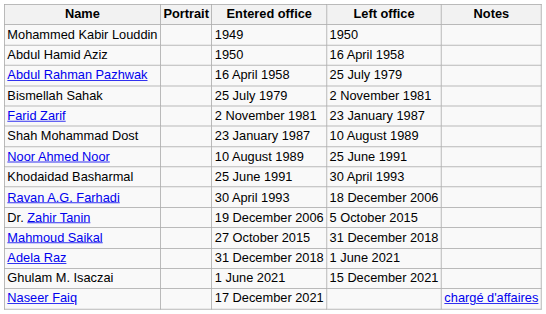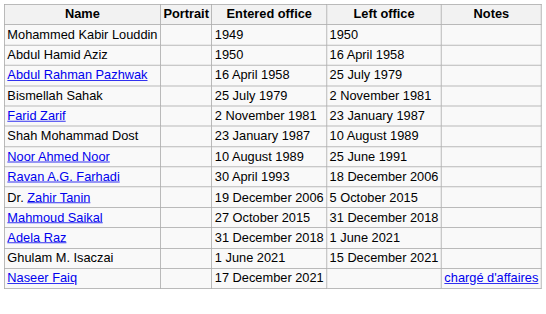 <table class="wikitable">
 <tr>
 <th>Name</th>
 <th width=50>Portrait</th>
 <th>Entered office</th>
 <th>Left office</th>
 <th>Notes</th>
 </tr>
 <tr>
 <td>Mohammed Kabir Louddin</td>
 <td></td>
 <td>1949</td>
 <td>1950</td>
 <td></td>
 </tr>
 <tr>
 <td>Abdul Hamid Aziz</td>
 <td></td>
 <td>1950</td>
 <td>16 April 1958</td>
 <td></td>
 </tr>
 <tr>
 <td><a href='#'>Abdul Rahman Pazhwak</a></td>
 <td></td>
 <td>16 April 1958</td>
 <td>25 July 1979</td>
 <td></td>
 </tr>
 <tr>
 <td>Bismellah Sahak</td>
 <td></td>
 <td>25 July 1979</td>
 <td>2 November 1981</td>
 <td></td>
 </tr>
 <tr>
 <td><a href='#'>Farid Zarif</a></td>
 <td></td>
 <td>2 November 1981</td>
 <td>23 January 1987</td>
 <td></td>
 </tr>
 <tr>
 <td>Shah Mohammad Dost</td>
 <td></td>
 <td>23 January 1987</td>
 <td>10 August 1989</td>
 <td></td>
 </tr>
 <tr>
 <td><a href='#'>Noor Ahmed Noor</a></td>
 <td></td>
 <td>10 August 1989</td>
 <td>25 June 1991</td>
 <td></td>
 </tr>
 <tr>
-<td>Khodaidad Basharmal</td>
-<td></td>
-<td>25 June 1991</td>
-<td>30 April 1993</td>
-<td></td>
-</tr>
-<tr>
 <td><a href='#'>Ravan A.G. Farhadi</a></td>
 <td></td>
 <td>30 April 1993</td>
 <td>18 December 2006</td>
 <td></td>
 </tr>
 <tr>
 <td>Dr. <a href='#'>Zahir Tanin</a></td>
 <td></td>
 <td>19 December 2006</td>
 <td>5 October 2015</td>
 <td></td>
 </tr>
 <tr>
 <td><a href='#'>Mahmoud Saikal</a></td>
 <td></td>
 <td>27 October  2015</td>
 <td>31 December 2018</td>
 <td></td>
 </tr>
 <tr>
 <td><a href='#'>Adela Raz</a></td>
 <td></td>
 <td>31 December 2018</td>
 <td>1 June 2021</td>
 <td></td>
 </tr>
 <tr>
 <td>Ghulam M. Isaczai</td>
 <td></td>
 <td>1 June 2021</td>
 <td>15 December 2021</td>
 <td></td>
 </tr>
 <tr>
 <td><a href='#'>Naseer Faiq</a></td>
 <td></td>
 <td>17 December 2021</td>
 <td></td>
 <td><a href='#'>chargé d'affaires</a></td>
 </tr>
 </table>
